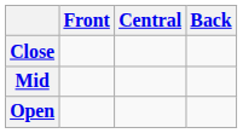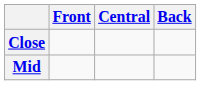 <table class="wikitable" style="text-align:center">
 <tr>
 <th></th>
 <th><a href='#'>Front</a></th>
 <th><a href='#'>Central</a></th>
 <th><a href='#'>Back</a></th>
 </tr>
 <tr style="text-align: center;">
 <th><a href='#'>Close</a></th>
 <td></td>
 <td></td>
 <td></td>
 </tr>
 <tr style="text-align: center;">
 <th><a href='#'>Mid</a></th>
 <td></td>
 <td></td>
 <td></td>
 </tr>
-<tr style="text-align: center;">
-<th><a href='#'>Open</a></th>
-<td></td>
-<td></td>
-<td></td>
-</tr>
 </table>
